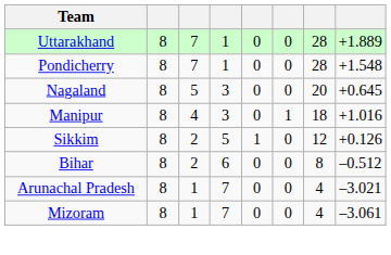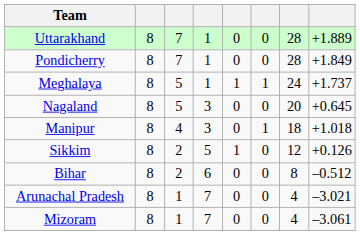 <table class="wikitable" style="text-align:center">
 <tr>
 <th style="width:140px;">Team</th>
 <th style="width:25px;"></th>
 <th style="width:25px;"></th>
 <th style="width:25px;"></th>
 <th style="width:25px;"></th>
 <th style="width:25px;"></th>
 <th style="width:25px;"></th>
 <th style="width:40px;"></th>
 </tr>
 <tr style="background:#cfc;">
 <td><a href='#'>Uttarakhand</a></td>
 <td>8</td>
 <td>7</td>
 <td>1</td>
 <td>0</td>
 <td>0</td>
 <td>28</td>
 <td>+1.889</td>
 </tr>
 <tr>
 <td><a href='#'>Pondicherry</a></td>
 <td>8</td>
 <td>7</td>
 <td>1</td>
 <td>0</td>
 <td>0</td>
 <td>28</td>
-<td>+1.548</td>
+<td>+1.849</td>
+</tr>
+<tr>
+<td><a href='#'>Meghalaya</a></td>
+<td>8</td>
+<td>5</td>
+<td>1</td>
+<td>1</td>
+<td>1</td>
+<td>24</td>
+<td>+1.737</td>
 </tr>
 <tr>
 <td><a href='#'>Nagaland</a></td>
 <td>8</td>
 <td>5</td>
 <td>3</td>
 <td>0</td>
 <td>0</td>
 <td>20</td>
 <td>+0.645</td>
 </tr>
 <tr>
 <td><a href='#'>Manipur</a></td>
 <td>8</td>
 <td>4</td>
 <td>3</td>
 <td>0</td>
 <td>1</td>
 <td>18</td>
-<td>+1.016</td>
+<td>+1.018</td>
 </tr>
 <tr>
 <td><a href='#'>Sikkim</a></td>
 <td>8</td>
 <td>2</td>
 <td>5</td>
 <td>1</td>
 <td>0</td>
 <td>12</td>
 <td>+0.126</td>
 </tr>
 <tr>
 <td><a href='#'>Bihar</a></td>
 <td>8</td>
 <td>2</td>
 <td>6</td>
 <td>0</td>
 <td>0</td>
 <td>8</td>
 <td>–0.512</td>
 </tr>
 <tr>
 <td><a href='#'>Arunachal Pradesh</a></td>
 <td>8</td>
 <td>1</td>
 <td>7</td>
 <td>0</td>
 <td>0</td>
 <td>4</td>
 <td>–3.021</td>
 </tr>
 <tr>
 <td><a href='#'>Mizoram</a></td>
 <td>8</td>
 <td>1</td>
 <td>7</td>
 <td>0</td>
 <td>0</td>
 <td>4</td>
 <td>–3.061</td>
 </tr>
 </table>
